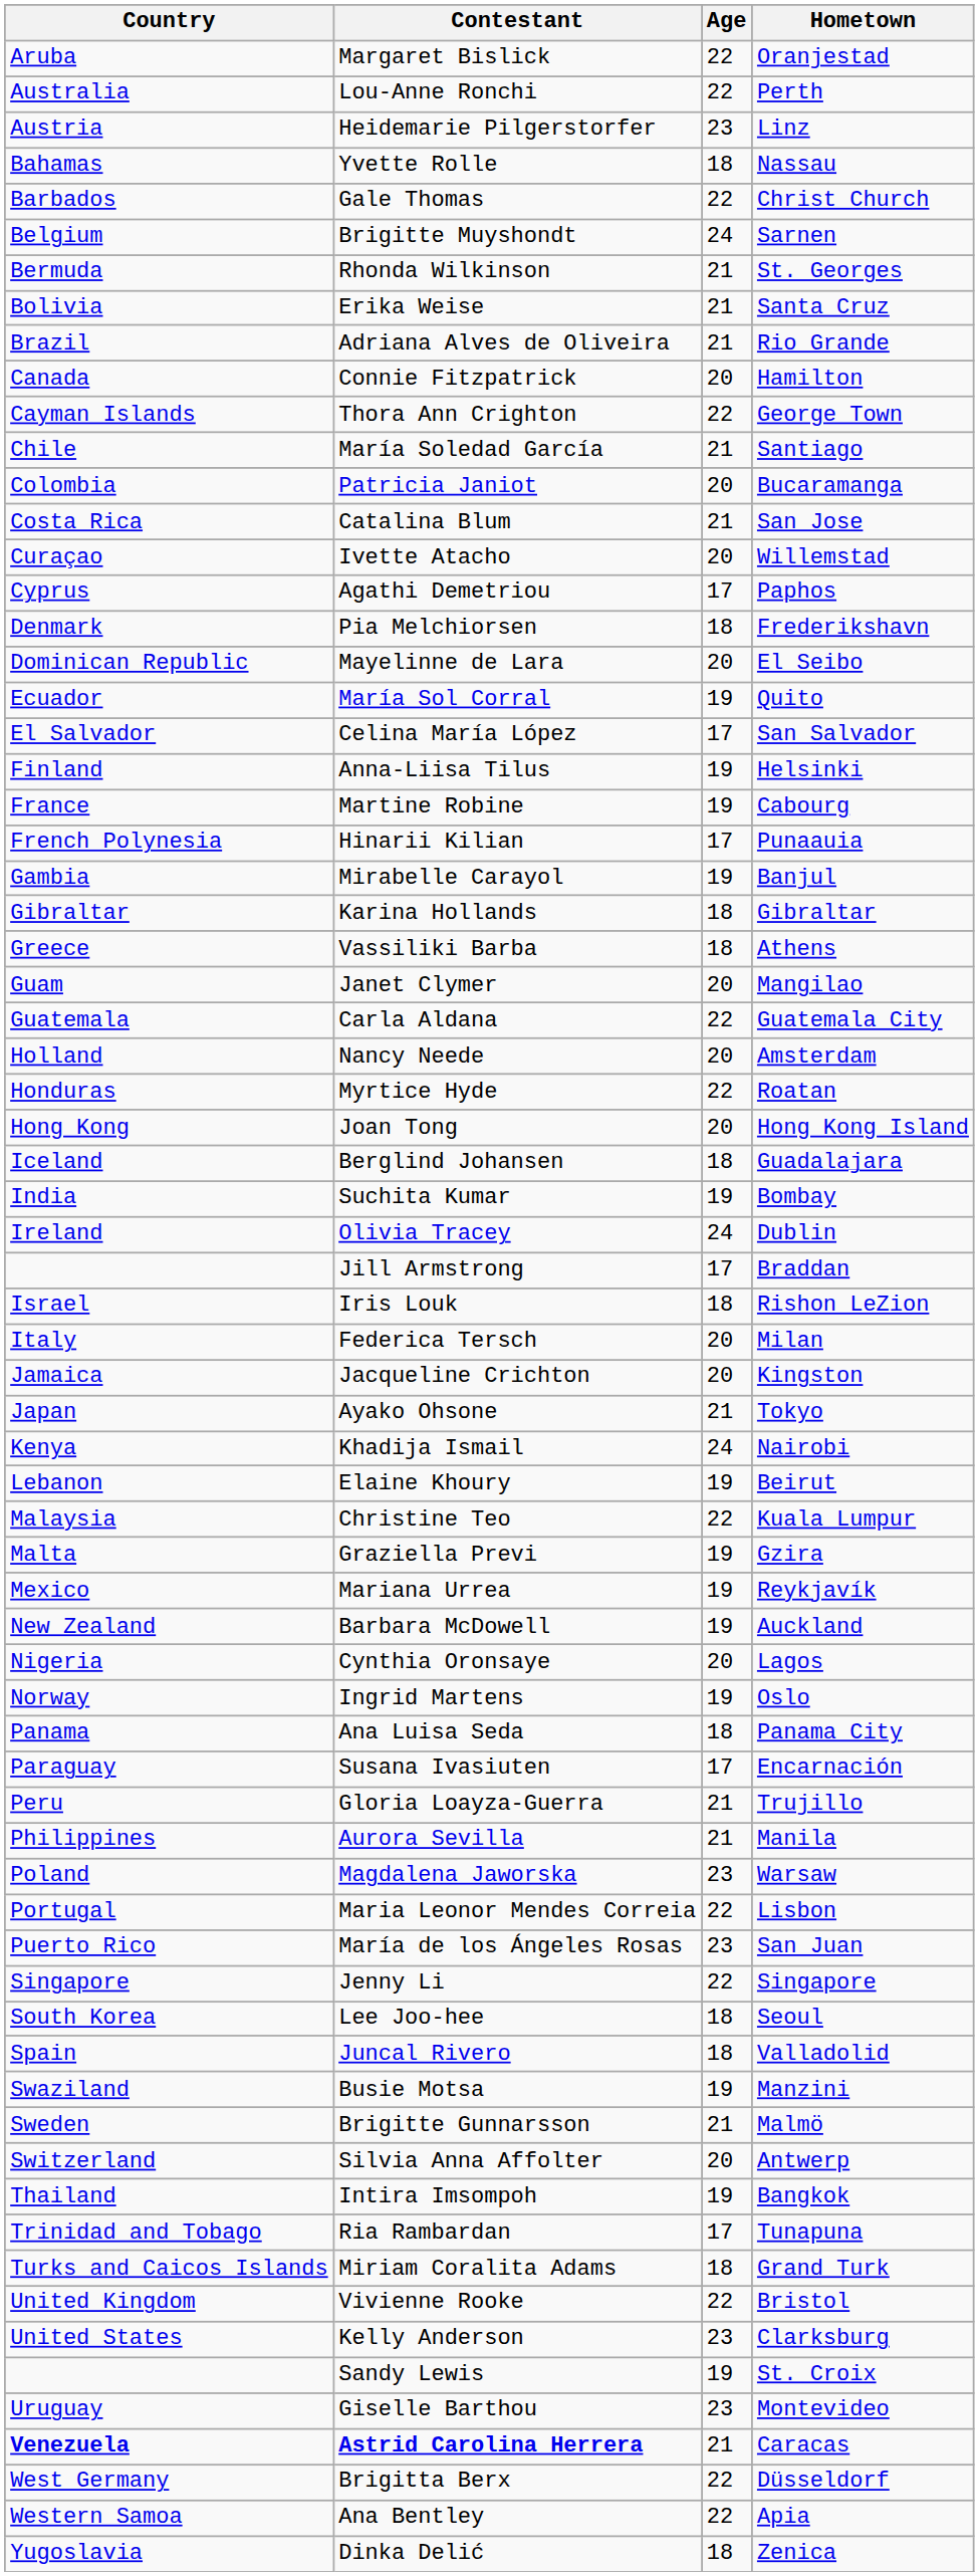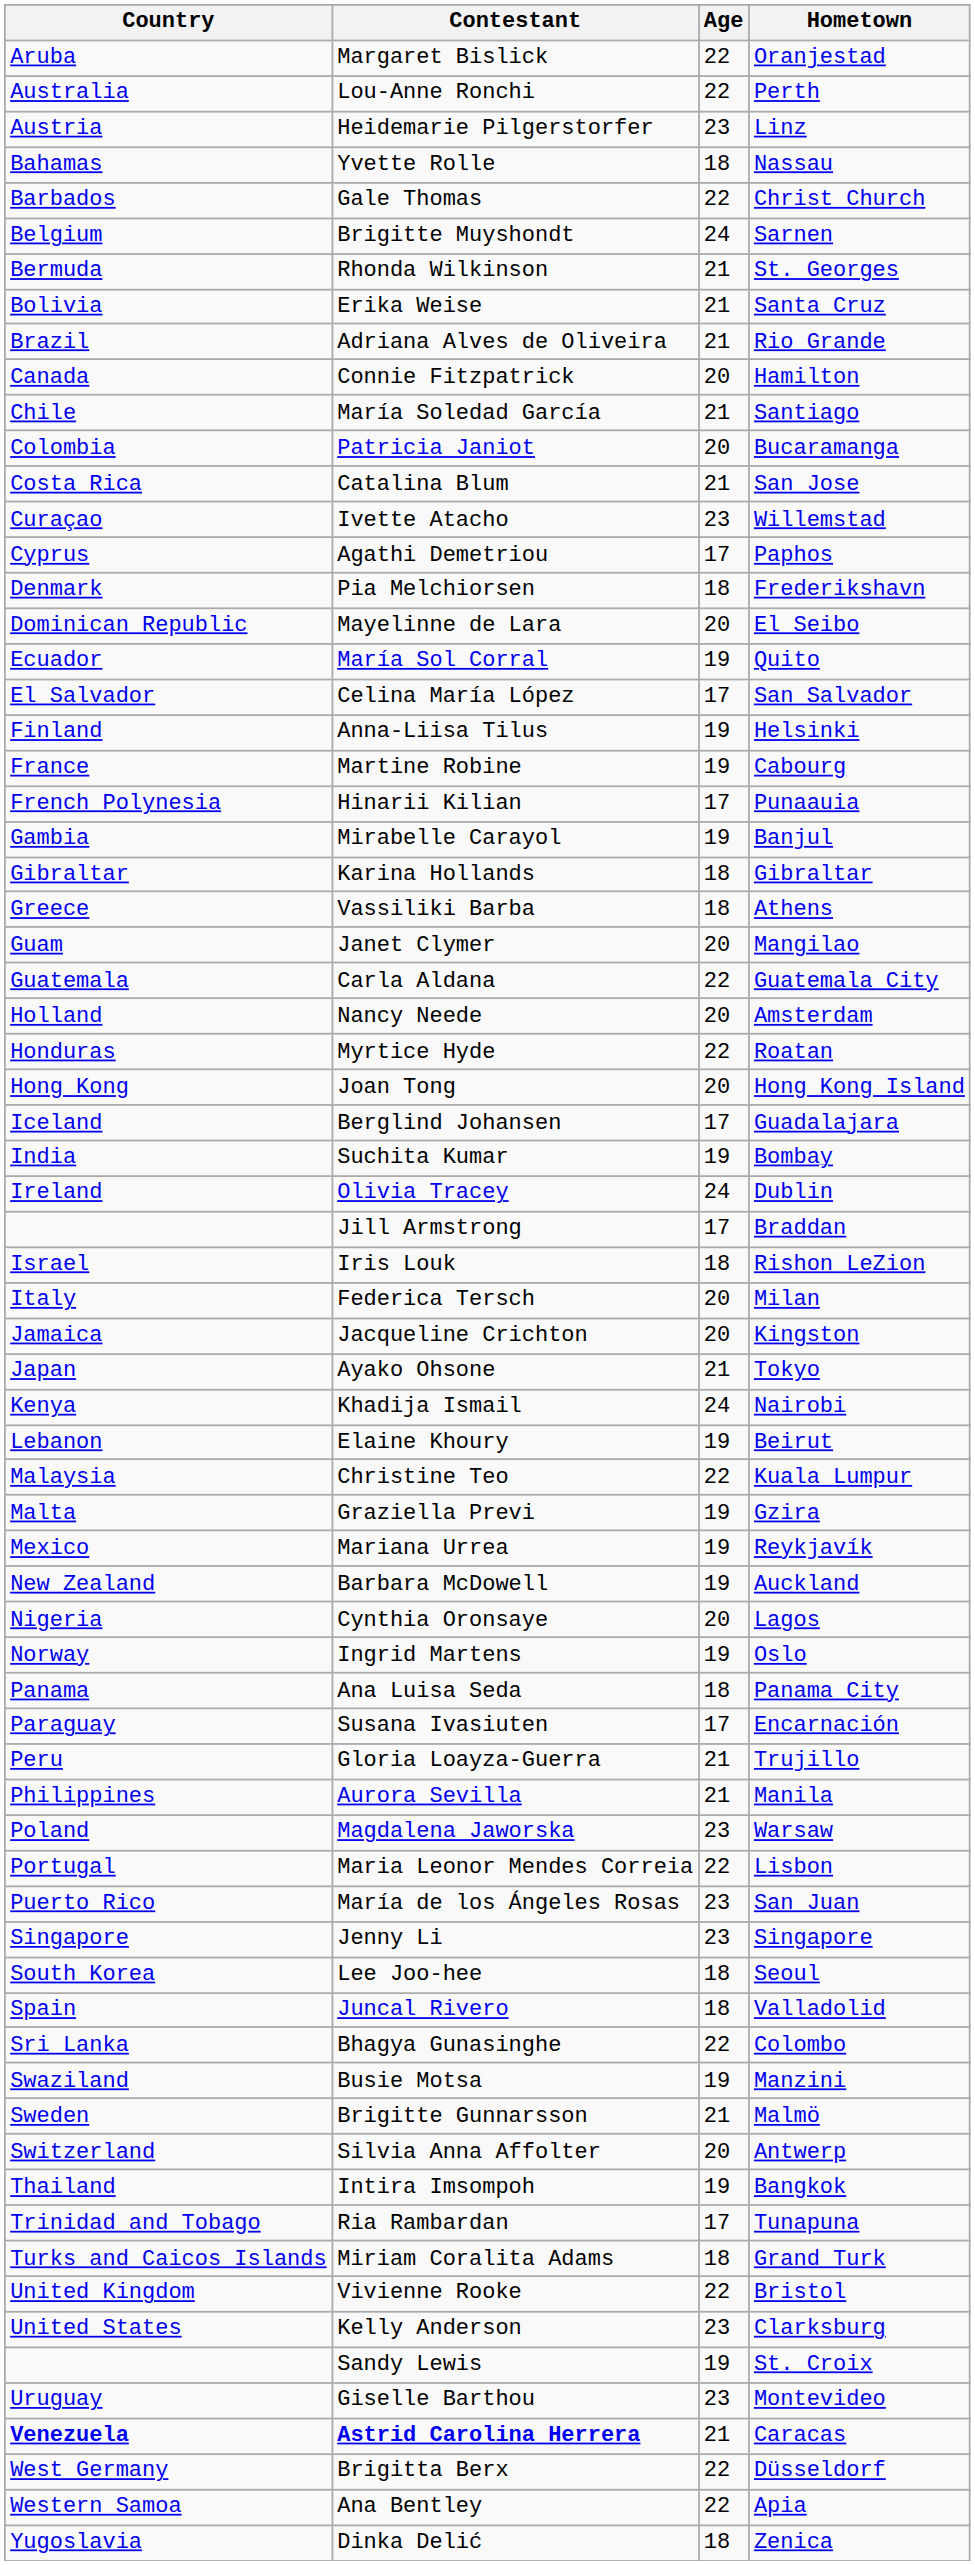 <table class="wikitable sortable" style="font-size: 95%;">
 <tr>
 <th>Country</th>
 <th>Contestant</th>
 <th>Age</th>
 <th>Hometown</th>
 </tr>
 <tr>
 <td> <a href='#'>Aruba</a></td>
 <td>Margaret Bislick</td>
 <td>22</td>
 <td><a href='#'>Oranjestad</a></td>
 </tr>
 <tr>
 <td> <a href='#'>Australia</a></td>
 <td>Lou-Anne Ronchi</td>
 <td>22</td>
 <td><a href='#'>Perth</a></td>
 </tr>
 <tr>
 <td> <a href='#'>Austria</a></td>
 <td>Heidemarie Pilgerstorfer</td>
 <td>23</td>
 <td><a href='#'>Linz</a></td>
 </tr>
 <tr>
 <td> <a href='#'>Bahamas</a></td>
 <td>Yvette Rolle</td>
 <td>18</td>
 <td><a href='#'>Nassau</a></td>
 </tr>
 <tr>
 <td> <a href='#'>Barbados</a></td>
 <td>Gale  Thomas</td>
 <td>22</td>
 <td><a href='#'>Christ Church</a></td>
 </tr>
 <tr>
 <td> <a href='#'>Belgium</a></td>
 <td>Brigitte Muyshondt</td>
 <td>24</td>
 <td><a href='#'>Sarnen</a></td>
 </tr>
 <tr>
 <td> <a href='#'>Bermuda</a></td>
 <td>Rhonda Wilkinson</td>
 <td>21</td>
 <td><a href='#'>St. Georges</a></td>
 </tr>
 <tr>
 <td> <a href='#'>Bolivia</a></td>
 <td>Erika Weise</td>
 <td>21</td>
 <td><a href='#'>Santa Cruz</a></td>
 </tr>
 <tr>
 <td> <a href='#'>Brazil</a></td>
 <td>Adriana Alves de Oliveira</td>
 <td>21</td>
 <td><a href='#'>Rio Grande</a></td>
 </tr>
 <tr>
 <td> <a href='#'>Canada</a></td>
 <td>Connie Fitzpatrick</td>
 <td>20</td>
 <td><a href='#'>Hamilton</a></td>
 </tr>
 <tr>
-<td> <a href='#'>Cayman Islands</a></td>
-<td>Thora Ann Crighton</td>
-<td>22</td>
-<td><a href='#'>George Town</a></td>
-</tr>
-<tr>
 <td> <a href='#'>Chile</a></td>
 <td>María Soledad García</td>
 <td>21</td>
 <td><a href='#'>Santiago</a></td>
 </tr>
 <tr>
 <td> <a href='#'>Colombia</a></td>
 <td><a href='#'>Patricia Janiot</a></td>
 <td>20</td>
 <td><a href='#'>Bucaramanga</a></td>
 </tr>
 <tr>
 <td> <a href='#'>Costa Rica</a></td>
 <td>Catalina Blum</td>
 <td>21</td>
 <td><a href='#'>San Jose</a></td>
 </tr>
 <tr>
 <td> <a href='#'>Curaçao</a></td>
 <td>Ivette Atacho</td>
-<td>20</td>
+<td>23</td>
 <td><a href='#'>Willemstad</a></td>
 </tr>
 <tr>
 <td> <a href='#'>Cyprus</a></td>
 <td>Agathi Demetriou</td>
 <td>17</td>
 <td><a href='#'>Paphos</a></td>
 </tr>
 <tr>
 <td> <a href='#'>Denmark</a></td>
 <td>Pia Melchiorsen</td>
 <td>18</td>
 <td><a href='#'>Frederikshavn</a></td>
 </tr>
 <tr>
 <td> <a href='#'>Dominican Republic</a></td>
 <td>Mayelinne de Lara</td>
 <td>20</td>
 <td><a href='#'>El Seibo</a></td>
 </tr>
 <tr>
 <td> <a href='#'>Ecuador</a></td>
 <td><a href='#'>María Sol Corral</a></td>
 <td>19</td>
 <td><a href='#'>Quito</a></td>
 </tr>
 <tr>
 <td> <a href='#'>El Salvador</a></td>
 <td>Celina María López</td>
 <td>17</td>
 <td><a href='#'>San Salvador</a></td>
 </tr>
 <tr>
 <td> <a href='#'>Finland</a></td>
 <td>Anna-Liisa Tilus</td>
 <td>19</td>
 <td><a href='#'>Helsinki</a></td>
 </tr>
 <tr>
 <td> <a href='#'>France</a></td>
 <td>Martine Robine</td>
 <td>19</td>
 <td><a href='#'>Cabourg</a></td>
 </tr>
 <tr>
 <td> <a href='#'>French Polynesia</a></td>
 <td>Hinarii Kilian</td>
 <td>17</td>
 <td><a href='#'>Punaauia</a></td>
 </tr>
 <tr>
 <td> <a href='#'>Gambia</a></td>
 <td>Mirabelle Carayol</td>
 <td>19</td>
 <td><a href='#'>Banjul</a></td>
 </tr>
 <tr>
 <td> <a href='#'>Gibraltar</a></td>
 <td>Karina Hollands</td>
 <td>18</td>
 <td><a href='#'>Gibraltar</a></td>
 </tr>
 <tr>
 <td> <a href='#'>Greece</a></td>
 <td>Vassiliki Barba</td>
 <td>18</td>
 <td><a href='#'>Athens</a></td>
 </tr>
 <tr>
 <td> <a href='#'>Guam</a></td>
 <td>Janet  Clymer</td>
 <td>20</td>
 <td><a href='#'>Mangilao</a></td>
 </tr>
 <tr>
 <td> <a href='#'>Guatemala</a></td>
 <td>Carla Aldana</td>
 <td>22</td>
 <td><a href='#'>Guatemala City</a></td>
 </tr>
 <tr>
 <td> <a href='#'>Holland</a></td>
 <td>Nancy Neede</td>
 <td>20</td>
 <td><a href='#'>Amsterdam</a></td>
 </tr>
 <tr>
 <td> <a href='#'>Honduras</a></td>
 <td>Myrtice Hyde</td>
 <td>22</td>
 <td><a href='#'>Roatan</a></td>
 </tr>
 <tr>
 <td> <a href='#'>Hong Kong</a></td>
 <td>Joan Tong</td>
 <td>20</td>
 <td><a href='#'>Hong Kong Island</a></td>
 </tr>
 <tr>
 <td> <a href='#'>Iceland</a></td>
 <td>Berglind Johansen</td>
-<td>18</td>
+<td>17</td>
 <td><a href='#'>Guadalajara</a></td>
 </tr>
 <tr>
 <td> <a href='#'>India</a></td>
 <td>Suchita Kumar</td>
 <td>19</td>
 <td><a href='#'>Bombay</a></td>
 </tr>
 <tr>
 <td> <a href='#'>Ireland</a></td>
 <td><a href='#'>Olivia Tracey</a></td>
 <td>24</td>
 <td><a href='#'>Dublin</a></td>
 </tr>
 <tr>
 <td></td>
 <td>Jill Armstrong</td>
 <td>17</td>
 <td><a href='#'>Braddan</a></td>
 </tr>
 <tr>
 <td> <a href='#'>Israel</a></td>
 <td>Iris Louk</td>
 <td>18</td>
 <td><a href='#'>Rishon LeZion</a></td>
 </tr>
 <tr>
 <td> <a href='#'>Italy</a></td>
 <td>Federica Tersch</td>
 <td>20</td>
 <td><a href='#'>Milan</a></td>
 </tr>
 <tr>
 <td> <a href='#'>Jamaica</a></td>
 <td>Jacqueline Crichton</td>
 <td>20</td>
 <td><a href='#'>Kingston</a></td>
 </tr>
 <tr>
 <td> <a href='#'>Japan</a></td>
 <td>Ayako Ohsone</td>
 <td>21</td>
 <td><a href='#'>Tokyo</a></td>
 </tr>
 <tr>
 <td> <a href='#'>Kenya</a></td>
 <td>Khadija Ismail</td>
 <td>24</td>
 <td><a href='#'>Nairobi</a></td>
 </tr>
 <tr>
 <td> <a href='#'>Lebanon</a></td>
 <td>Elaine Khoury</td>
 <td>19</td>
 <td><a href='#'>Beirut</a></td>
 </tr>
 <tr>
 <td> <a href='#'>Malaysia</a></td>
 <td>Christine Teo</td>
 <td>22</td>
 <td><a href='#'>Kuala Lumpur</a></td>
 </tr>
 <tr>
 <td> <a href='#'>Malta</a></td>
 <td>Graziella Previ</td>
 <td>19</td>
 <td><a href='#'>Gzira</a></td>
 </tr>
 <tr>
 <td> <a href='#'>Mexico</a></td>
 <td>Mariana Urrea</td>
 <td>19</td>
 <td><a href='#'>Reykjavík</a></td>
 </tr>
 <tr>
 <td> <a href='#'>New Zealand</a></td>
 <td>Barbara McDowell</td>
 <td>19</td>
 <td><a href='#'>Auckland</a></td>
 </tr>
 <tr>
 <td> <a href='#'>Nigeria</a></td>
 <td>Cynthia Oronsaye</td>
 <td>20</td>
 <td><a href='#'>Lagos</a></td>
 </tr>
 <tr>
 <td> <a href='#'>Norway</a></td>
 <td>Ingrid Martens</td>
 <td>19</td>
 <td><a href='#'>Oslo</a></td>
 </tr>
 <tr>
 <td> <a href='#'>Panama</a></td>
 <td>Ana Luisa Seda</td>
 <td>18</td>
 <td><a href='#'>Panama City</a></td>
 </tr>
 <tr>
 <td> <a href='#'>Paraguay</a></td>
 <td>Susana Ivasiuten</td>
 <td>17</td>
 <td><a href='#'>Encarnación</a></td>
 </tr>
 <tr>
 <td> <a href='#'>Peru</a></td>
 <td>Gloria Loayza-Guerra</td>
 <td>21</td>
 <td><a href='#'>Trujillo</a></td>
 </tr>
 <tr>
 <td> <a href='#'>Philippines</a></td>
 <td><a href='#'>Aurora Sevilla</a></td>
 <td>21</td>
 <td><a href='#'>Manila</a></td>
 </tr>
 <tr>
 <td> <a href='#'>Poland</a></td>
 <td><a href='#'>Magdalena Jaworska</a></td>
 <td>23</td>
 <td><a href='#'>Warsaw</a></td>
 </tr>
 <tr>
 <td> <a href='#'>Portugal</a></td>
 <td>Maria Leonor Mendes Correia</td>
 <td>22</td>
 <td><a href='#'>Lisbon</a></td>
 </tr>
 <tr>
 <td> <a href='#'>Puerto Rico</a></td>
 <td>María de los Ángeles Rosas</td>
 <td>23</td>
 <td><a href='#'>San Juan</a></td>
 </tr>
 <tr>
 <td> <a href='#'>Singapore</a></td>
 <td>Jenny Li</td>
-<td>22</td>
+<td>23</td>
 <td><a href='#'>Singapore</a></td>
 </tr>
 <tr>
 <td> <a href='#'>South Korea</a></td>
 <td>Lee Joo-hee</td>
 <td>18</td>
 <td><a href='#'>Seoul</a></td>
 </tr>
 <tr>
 <td> <a href='#'>Spain</a></td>
 <td><a href='#'>Juncal Rivero</a></td>
 <td>18</td>
 <td><a href='#'>Valladolid</a></td>
+</tr>
+<tr>
+<td> <a href='#'>Sri Lanka</a></td>
+<td>Bhagya Gunasinghe</td>
+<td>22</td>
+<td><a href='#'>Colombo</a></td>
 </tr>
 <tr>
 <td> <a href='#'>Swaziland</a></td>
 <td>Busie Motsa</td>
 <td>19</td>
 <td><a href='#'>Manzini</a></td>
 </tr>
 <tr>
 <td> <a href='#'>Sweden</a></td>
 <td>Brigitte Gunnarsson</td>
 <td>21</td>
 <td><a href='#'>Malmö</a></td>
 </tr>
 <tr>
 <td> <a href='#'>Switzerland</a></td>
 <td>Silvia Anna Affolter</td>
 <td>20</td>
 <td><a href='#'>Antwerp</a></td>
 </tr>
 <tr>
 <td> <a href='#'>Thailand</a></td>
 <td>Intira Imsompoh</td>
 <td>19</td>
 <td><a href='#'>Bangkok</a></td>
 </tr>
 <tr>
 <td> <a href='#'>Trinidad and Tobago</a></td>
 <td>Ria Rambardan</td>
 <td>17</td>
 <td><a href='#'>Tunapuna</a></td>
 </tr>
 <tr>
 <td> <a href='#'>Turks and Caicos Islands</a></td>
 <td>Miriam Coralita Adams</td>
 <td>18</td>
 <td><a href='#'>Grand Turk</a></td>
 </tr>
 <tr>
 <td> <a href='#'>United Kingdom</a></td>
 <td>Vivienne Rooke</td>
 <td>22</td>
 <td><a href='#'>Bristol</a></td>
 </tr>
 <tr>
 <td> <a href='#'>United States</a></td>
 <td>Kelly Anderson</td>
 <td>23</td>
 <td><a href='#'>Clarksburg</a></td>
 </tr>
 <tr>
 <td></td>
 <td>Sandy Lewis</td>
 <td>19</td>
 <td><a href='#'>St. Croix</a></td>
 </tr>
 <tr>
 <td> <a href='#'>Uruguay</a></td>
 <td>Giselle Barthou</td>
 <td>23</td>
 <td><a href='#'>Montevideo</a></td>
 </tr>
 <tr>
 <td><strong> <a href='#'>Venezuela</a></strong></td>
 <td><strong><a href='#'>Astrid Carolina Herrera</a></strong></td>
 <td>21</td>
 <td><a href='#'>Caracas</a></td>
 </tr>
 <tr>
 <td> <a href='#'>West Germany</a></td>
 <td>Brigitta Berx</td>
 <td>22</td>
 <td><a href='#'>Düsseldorf</a></td>
 </tr>
 <tr>
 <td> <a href='#'>Western Samoa</a></td>
 <td>Ana Bentley</td>
 <td>22</td>
 <td><a href='#'>Apia</a></td>
 </tr>
 <tr>
 <td> <a href='#'>Yugoslavia</a></td>
 <td>Dinka Delić</td>
 <td>18</td>
 <td><a href='#'>Zenica</a></td>
 </tr>
 </table>
